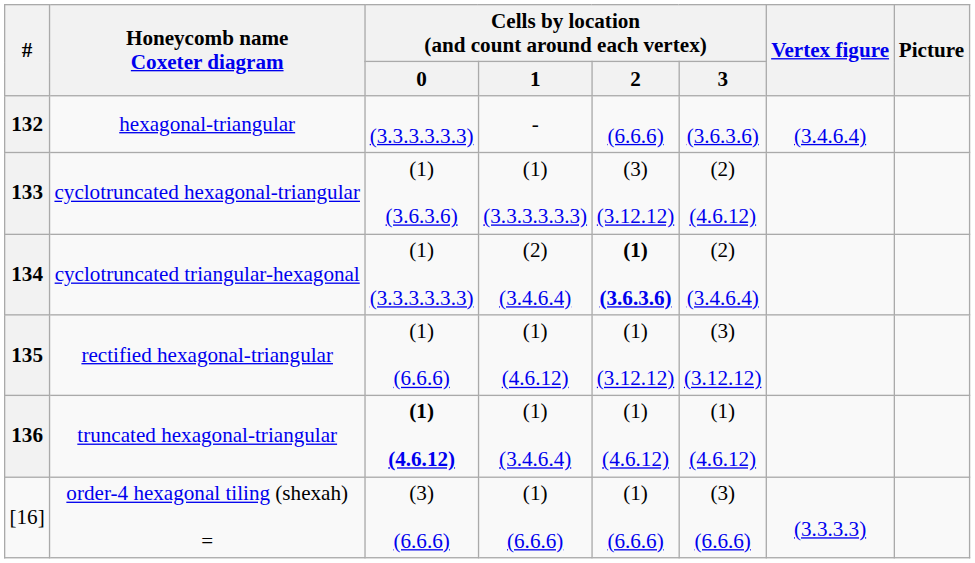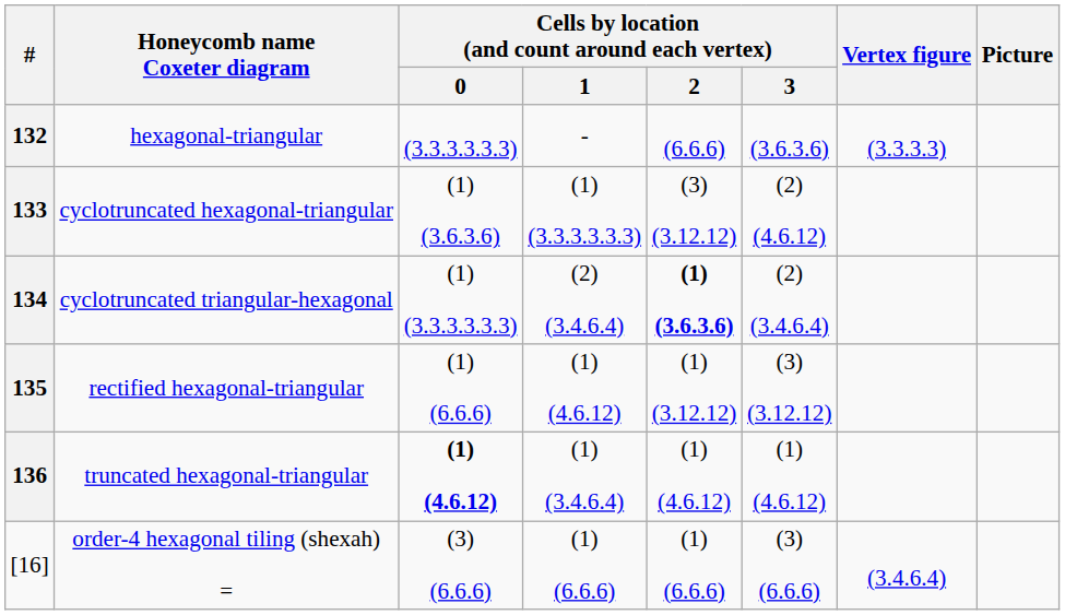 <table class="wikitable">
 <tr>
 <th rowspan=2>#</th>
 <th rowspan=2>Honeycomb name<br><a href='#'>Coxeter diagram</a></th>
 <th colspan=4>Cells by location<br>(and count around each vertex)</th>
 <th rowspan=2><a href='#'>Vertex figure</a></th>
 <th rowspan=2>Picture</th>
 </tr>
 <tr>
 <th>0<br></th>
 <th>1<br></th>
 <th>2<br></th>
 <th>3<br></th>
 </tr>
 <tr align=center>
 <th>132</th>
 <td><a href='#'>hexagonal-triangular</a><br></td>
 <td><br><a href='#'>(3.3.3.3.3.3)</a></td>
 <td>-</td>
 <td><br><a href='#'>(6.6.6)</a></td>
 <td><br><a href='#'>(3.6.3.6)</a></td>
-<td><br><a href='#'>(3.4.6.4)</a></td>
+<td><br><a href='#'>(3.3.3.3)</a></td>
 <td></td>
 </tr>
 <tr align=center>
 <th>133</th>
 <td><a href='#'>cyclotruncated hexagonal-triangular</a><br></td>
 <td>(1)<br><br><a href='#'>(3.6.3.6)</a></td>
 <td>(1)<br><br><a href='#'>(3.3.3.3.3.3)</a></td>
 <td>(3)<br><br><a href='#'>(3.12.12)</a></td>
 <td>(2)<br><br><a href='#'>(4.6.12)</a></td>
 <td></td>
 <td></td>
 </tr>
 <tr align=center>
 <th>134</th>
 <td><a href='#'>cyclotruncated triangular-hexagonal</a><br></td>
 <td>(1)<br><br><a href='#'>(3.3.3.3.3.3)</a></td>
 <td>(2)<br><br><a href='#'>(3.4.6.4)</a></td>
 <td><strong>(1)<br><br><a href='#'>(3.6.3.6)</a></strong></td>
 <td>(2)<br><br><a href='#'>(3.4.6.4)</a></td>
 <td></td>
 <td></td>
 </tr>
 <tr align=center>
 <th>135</th>
 <td><a href='#'>rectified hexagonal-triangular</a><br></td>
 <td>(1)<br><br><a href='#'>(6.6.6)</a></td>
 <td>(1)<br><br><a href='#'>(4.6.12)</a></td>
 <td>(1)<br><br><a href='#'>(3.12.12)</a></td>
 <td>(3)<br><br><a href='#'>(3.12.12)</a></td>
 <td></td>
 <td></td>
 </tr>
 <tr align=center>
 <th>136</th>
 <td><a href='#'>truncated hexagonal-triangular</a><br></td>
 <td><strong>(1)<br><br><a href='#'>(4.6.12)</a></strong></td>
 <td>(1)<br><br><a href='#'>(3.4.6.4)</a></td>
 <td>(1)<br><br><a href='#'>(4.6.12)</a></td>
 <td>(1)<br><br><a href='#'>(4.6.12)</a></td>
 <td></td>
 <td></td>
 </tr>
 <tr align=center>
 <td>[16]</td>
 <td><a href='#'>order-4 hexagonal tiling</a> (shexah)<br><br>=</td>
 <td>(3)<br><br><a href='#'>(6.6.6)</a></td>
 <td>(1)<br><br><a href='#'>(6.6.6)</a></td>
 <td>(1)<br><br><a href='#'>(6.6.6)</a></td>
 <td>(3)<br><br><a href='#'>(6.6.6)</a></td>
-<td><br><a href='#'>(3.3.3.3)</a></td>
+<td><br><a href='#'>(3.4.6.4)</a></td>
 <td></td>
 </tr>
 </table>
